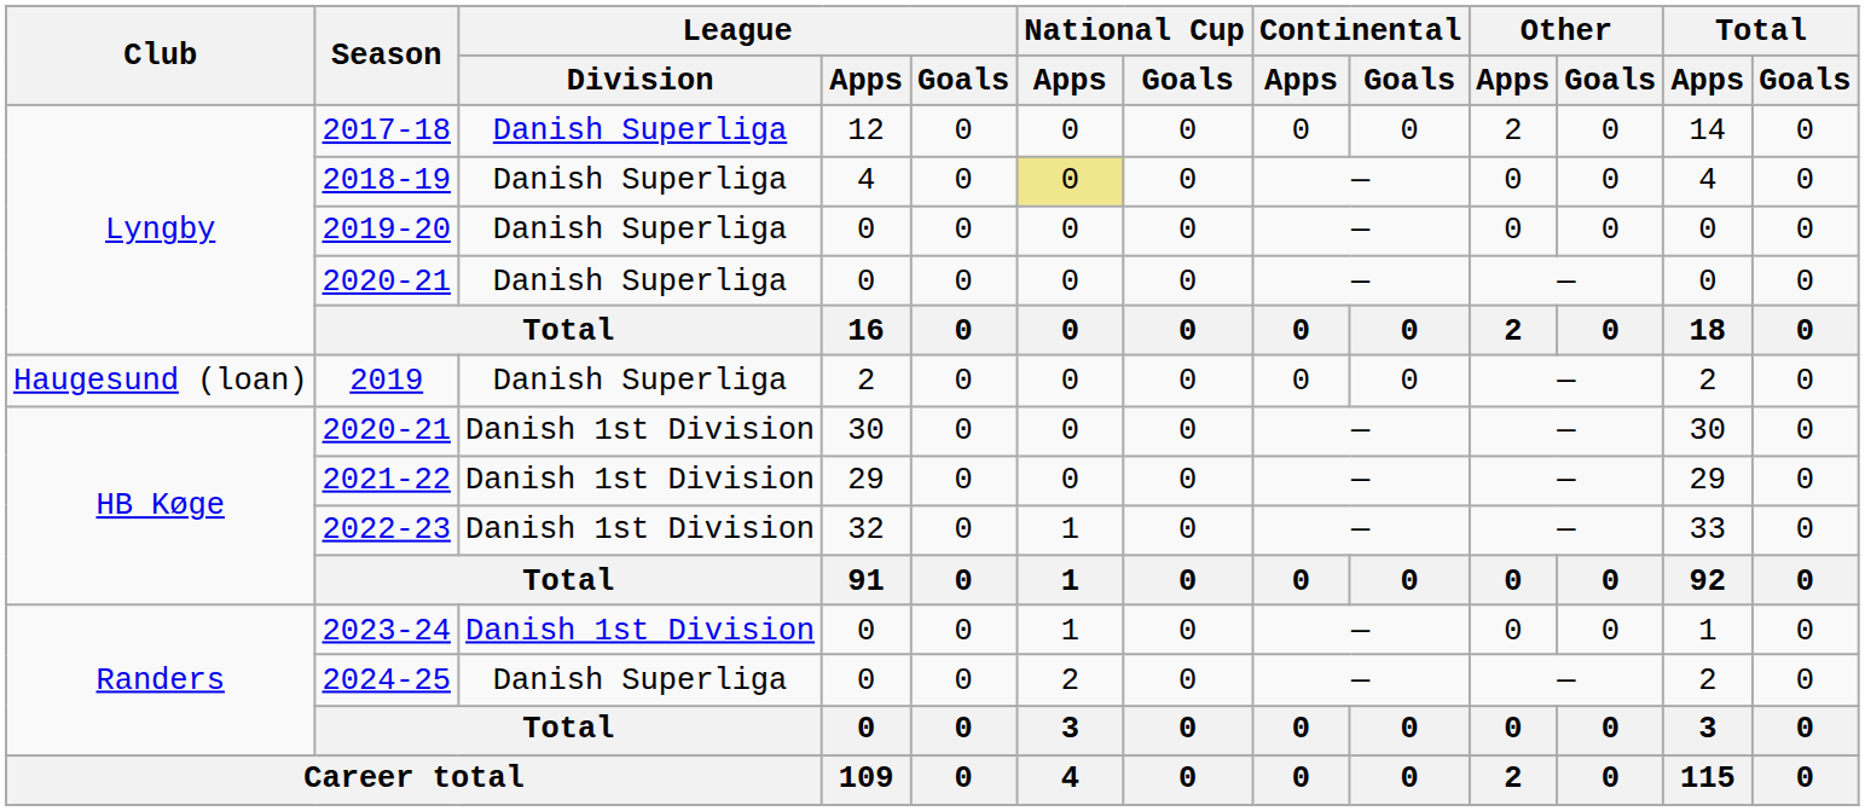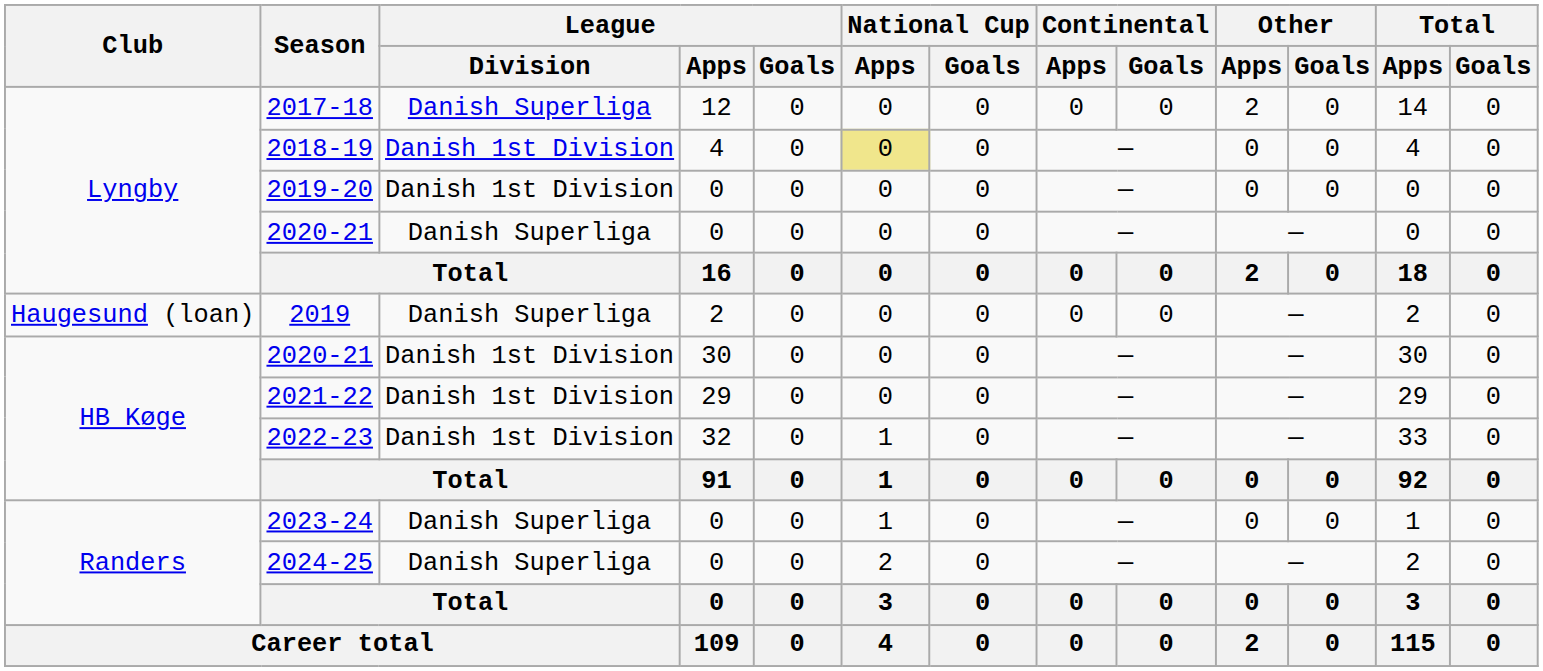 <table class="wikitable" style="text-align:center">
 <tr>
 <th rowspan="2">Club</th>
 <th rowspan="2">Season</th>
 <th colspan="3">League</th>
 <th colspan="2">National Cup</th>
 <th colspan="2">Continental</th>
 <th colspan="2">Other</th>
 <th colspan="2">Total</th>
 </tr>
 <tr>
 <th>Division</th>
 <th>Apps</th>
 <th>Goals</th>
 <th>Apps</th>
 <th>Goals</th>
 <th>Apps</th>
 <th>Goals</th>
 <th>Apps</th>
 <th>Goals</th>
 <th>Apps</th>
 <th>Goals</th>
 </tr>
 <tr>
 <td rowspan="5"><a href='#'>Lyngby</a></td>
 <td><a href='#'>2017-18</a></td>
 <td><a href='#'>Danish Superliga</a></td>
 <td>12</td>
 <td>0</td>
 <td>0</td>
 <td>0</td>
 <td>0</td>
 <td>0</td>
 <td>2</td>
 <td>0</td>
 <td>14</td>
 <td>0</td>
 </tr>
 <tr>
 <td><a href='#'>2018-19</a></td>
-<td>Danish Superliga</td>
+<td><a href='#'>Danish 1st Division</a></td>
 <td>4</td>
 <td>0</td>
 <td style="background: khaki;">0</td>
 <td>0</td>
 <td colspan="2">—</td>
 <td>0</td>
 <td>0</td>
 <td>4</td>
 <td>0</td>
 </tr>
 <tr>
 <td><a href='#'>2019-20</a></td>
-<td>Danish Superliga</td>
+<td>Danish 1st Division</td>
 <td>0</td>
 <td>0</td>
 <td>0</td>
 <td>0</td>
 <td colspan="2">—</td>
 <td>0</td>
 <td>0</td>
 <td>0</td>
 <td>0</td>
 </tr>
 <tr>
 <td><a href='#'>2020-21</a></td>
 <td>Danish Superliga</td>
 <td>0</td>
 <td>0</td>
 <td>0</td>
 <td>0</td>
 <td colspan="2">—</td>
 <td colspan="2">—</td>
 <td>0</td>
 <td>0</td>
 </tr>
 <tr>
 <th colspan="2">Total</th>
 <th>16</th>
 <th>0</th>
 <th>0</th>
 <th>0</th>
 <th>0</th>
 <th>0</th>
 <th>2</th>
 <th>0</th>
 <th>18</th>
 <th>0</th>
 </tr>
 <tr>
 <td><a href='#'>Haugesund</a> (loan)</td>
 <td><a href='#'>2019</a></td>
 <td>Danish Superliga</td>
 <td>2</td>
 <td>0</td>
 <td>0</td>
 <td>0</td>
 <td>0</td>
 <td>0</td>
 <td colspan="2">—</td>
 <td>2</td>
 <td>0</td>
 </tr>
 <tr>
 <td rowspan="4"><a href='#'>HB Køge</a></td>
 <td><a href='#'>2020-21</a></td>
 <td>Danish 1st Division</td>
 <td>30</td>
 <td>0</td>
 <td>0</td>
 <td>0</td>
 <td colspan="2">—</td>
 <td colspan="2">—</td>
 <td>30</td>
 <td>0</td>
 </tr>
 <tr>
 <td><a href='#'>2021-22</a></td>
 <td>Danish 1st Division</td>
 <td>29</td>
 <td>0</td>
 <td>0</td>
 <td>0</td>
 <td colspan="2">—</td>
 <td colspan="2">—</td>
 <td>29</td>
 <td>0</td>
 </tr>
 <tr>
 <td><a href='#'>2022-23</a></td>
 <td>Danish 1st Division</td>
 <td>32</td>
 <td>0</td>
 <td>1</td>
 <td>0</td>
 <td colspan="2">—</td>
 <td colspan="2">—</td>
 <td>33</td>
 <td>0</td>
 </tr>
 <tr>
 <th colspan="2">Total</th>
 <th>91</th>
 <th>0</th>
 <th>1</th>
 <th>0</th>
 <th>0</th>
 <th>0</th>
 <th>0</th>
 <th>0</th>
 <th>92</th>
 <th>0</th>
 </tr>
 <tr>
 <td rowspan="3"><a href='#'>Randers</a></td>
 <td><a href='#'>2023-24</a></td>
-<td><a href='#'>Danish 1st Division</a></td>
+<td>Danish Superliga</td>
 <td>0</td>
 <td>0</td>
 <td>1</td>
 <td>0</td>
 <td colspan="2">—</td>
 <td>0</td>
 <td>0</td>
 <td>1</td>
 <td>0</td>
 </tr>
 <tr>
 <td><a href='#'>2024-25</a></td>
 <td>Danish Superliga</td>
 <td>0</td>
 <td>0</td>
 <td>2</td>
 <td>0</td>
 <td colspan="2">—</td>
 <td colspan="2">—</td>
 <td>2</td>
 <td>0</td>
 </tr>
 <tr>
 <th colspan="2">Total</th>
 <th>0</th>
 <th>0</th>
 <th>3</th>
 <th>0</th>
 <th>0</th>
 <th>0</th>
 <th>0</th>
 <th>0</th>
 <th>3</th>
 <th>0</th>
 </tr>
 <tr>
 <th colspan="3">Career total</th>
 <th>109</th>
 <th>0</th>
 <th>4</th>
 <th>0</th>
 <th>0</th>
 <th>0</th>
 <th>2</th>
 <th>0</th>
 <th>115</th>
 <th>0</th>
 </tr>
 </table>
